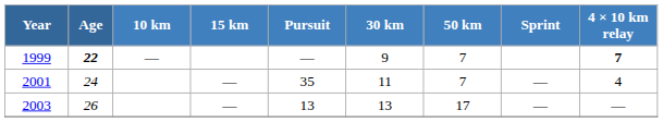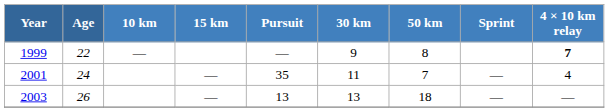 <table class="wikitable" style="font-size:95%; text-align:center; border:grey solid 1px; border-collapse:collapse; background:#ffffff;">
 <tr>
 <th style="background-color:#369; color:white; width:60px;"> Year </th>
 <th style="background-color:#369; color:white; width:40px;"> Age </th>
 <th style="background-color:#4180be; color:white; width:75px;"> 10 km </th>
 <th style="background-color:#4180be; color:white; width:75px;"> 15 km </th>
 <th style="background-color:#4180be; color:white; width:75px;"> Pursuit </th>
 <th style="background-color:#4180be; color:white; width:75px;"> 30 km </th>
 <th style="background-color:#4180be; color:white; width:75px;"> 50 km </th>
 <th style="background-color:#4180be; color:white; width:75px;"> Sprint </th>
 <th style="background-color:#4180be; color:white; width:75px;"> 4 × 10 km <br> relay </th>
 </tr>
 <tr>
 <td><a href='#'>1999</a></td>
-<td><strong><em>22</em></strong></td>
+<td><em>22</em></td>
 <td>—</td>
 <td></td>
 <td>—</td>
 <td>9</td>
-<td>7</td>
+<td>8</td>
 <td></td>
 <td><strong>7</strong></td>
 </tr>
 <tr>
 <td><a href='#'>2001</a></td>
 <td><em>24</em></td>
 <td></td>
 <td>—</td>
 <td>35</td>
 <td>11</td>
 <td>7</td>
 <td>—</td>
 <td>4</td>
 </tr>
 <tr>
 <td><a href='#'>2003</a></td>
 <td><em>26</em></td>
 <td></td>
 <td>—</td>
 <td>13</td>
 <td>13</td>
-<td>17</td>
+<td>18</td>
 <td>—</td>
 <td>—</td>
 </tr>
 <tr>
 </tr>
 </table>
